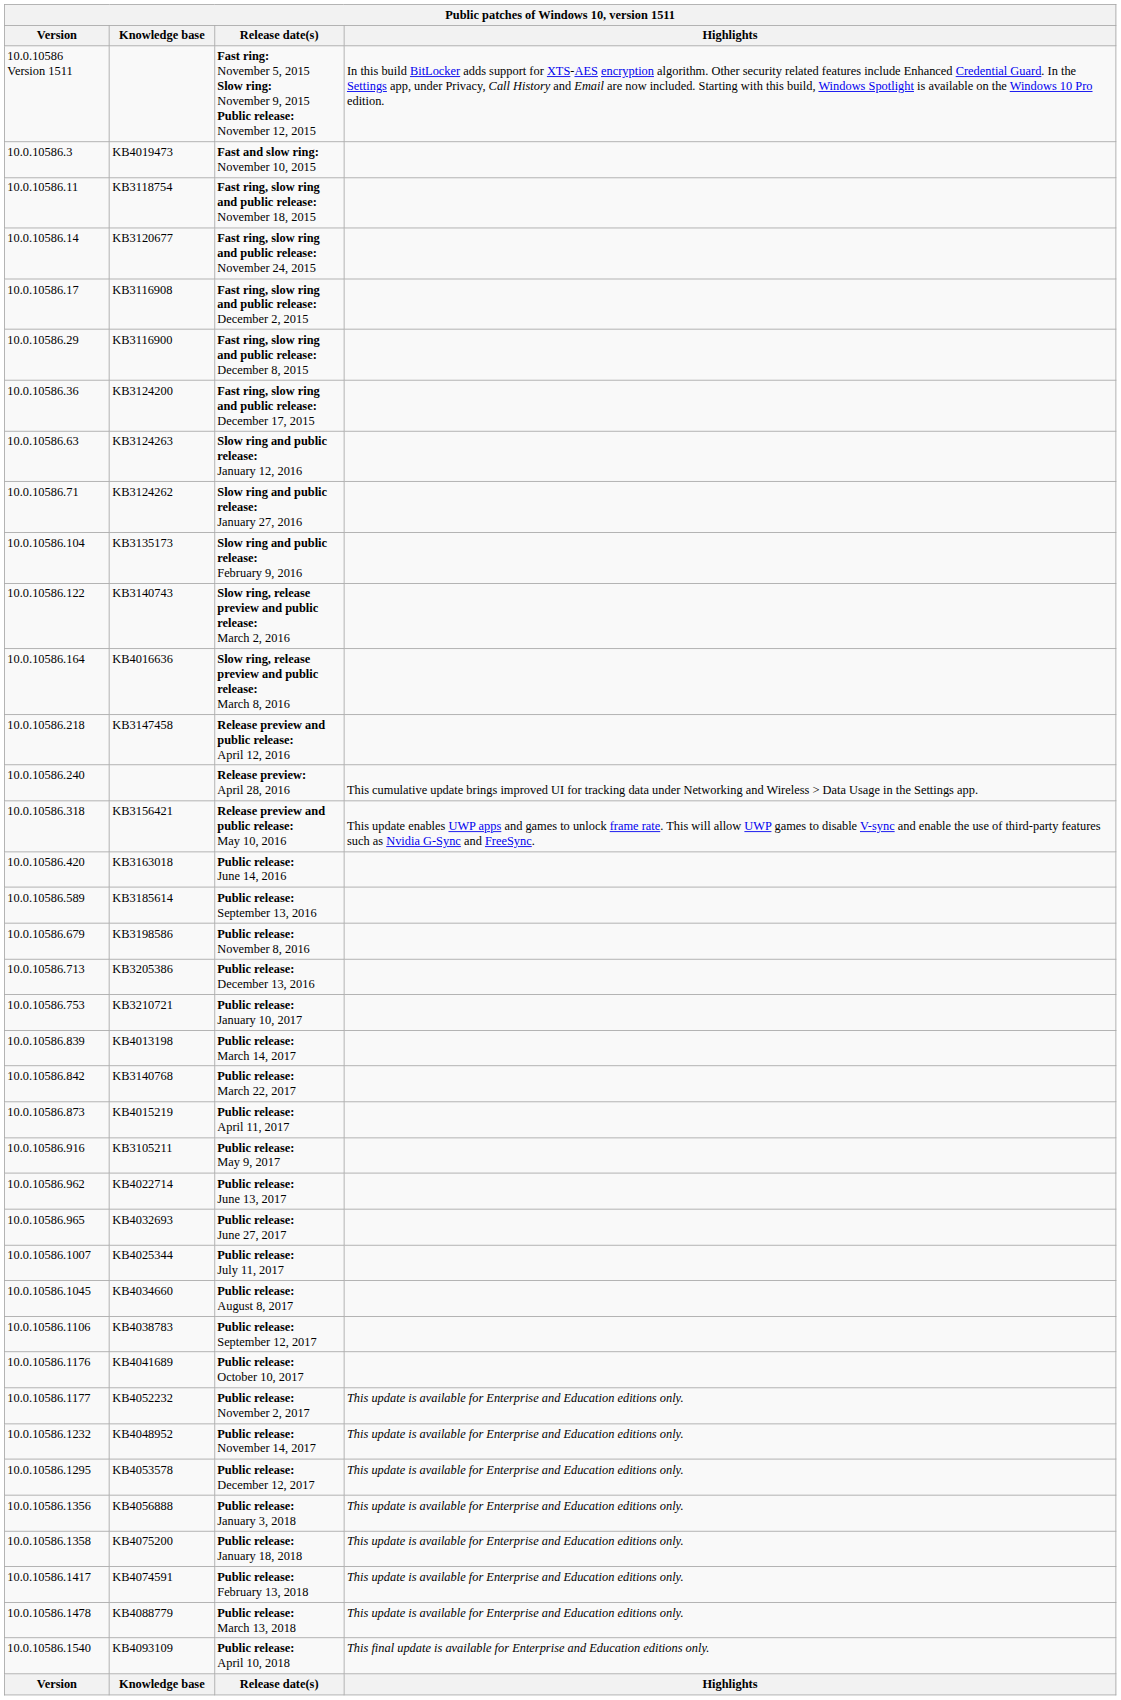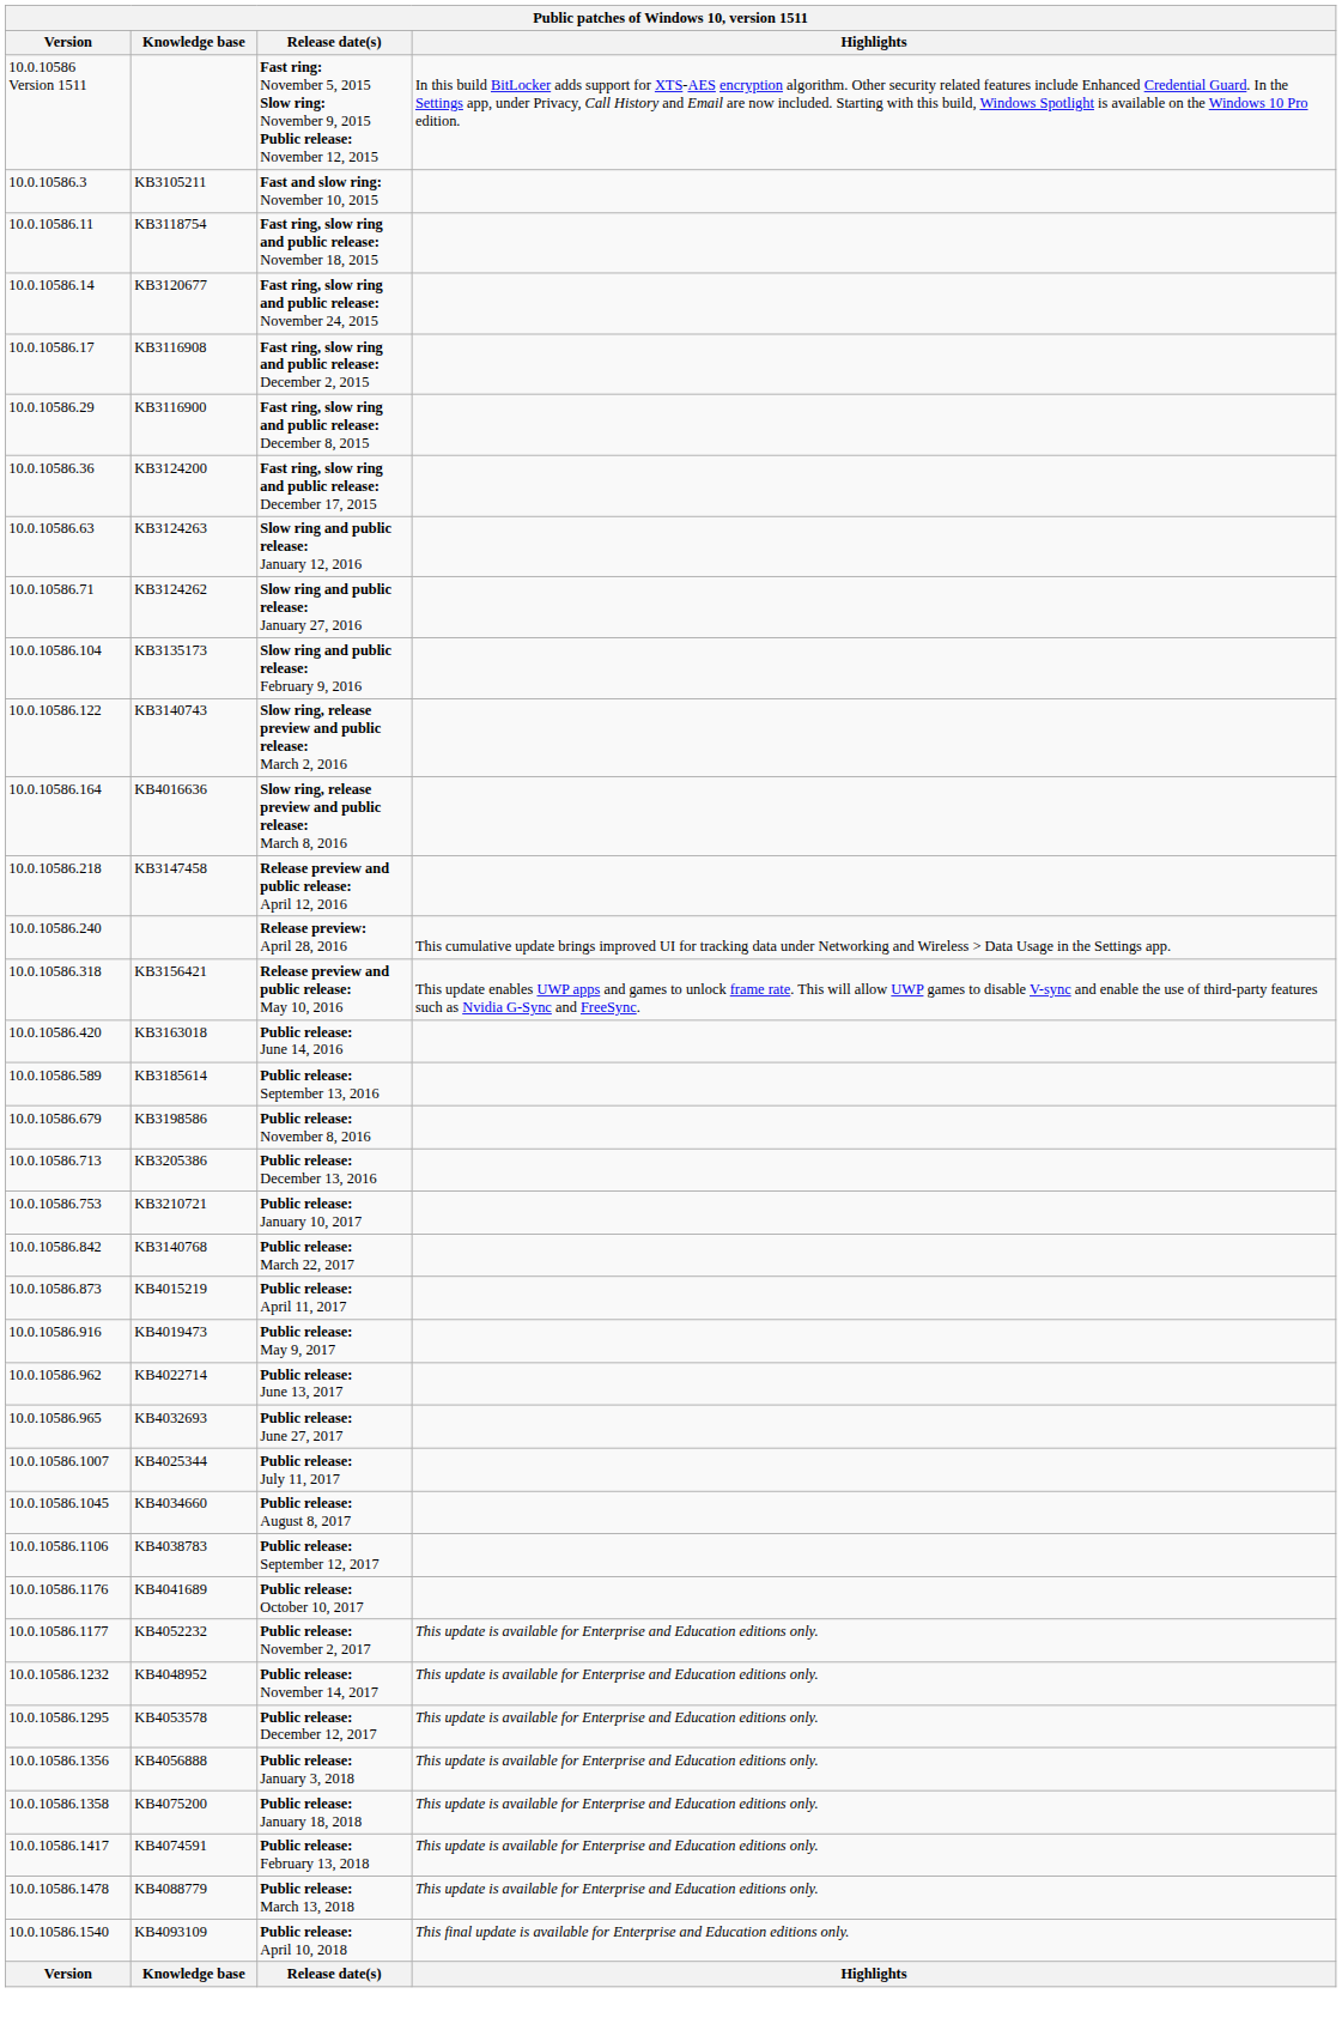 <table class="wikitable mw-collapsible mw-collapsed" style=width:100%;font-size:88%>
 <tr>
 <th colspan=4 style=text-align:center>Public patches of Windows 10, version 1511</th>
 </tr>
 <tr>
 <th scope=col style=width:8em;text-align:center>Version</th>
 <th scope=col style=width:8em;text-align:center>Knowledge base</th>
 <th scope=col style=width:10em;text-align:center>Release date(s)</th>
 <th scope=col style=text-align:center>Highlights</th>
 </tr>
 <tr valign=top>
 <td>10.0.10586<br>Version 1511<br></td>
 <td></td>
 <td><strong>Fast ring:</strong><br>November 5, 2015<br><strong>Slow ring:</strong><br>November 9, 2015<br><strong>Public release:</strong><br>November 12, 2015</td>
 <td><br>In this build <a href='#'>BitLocker</a> adds support for <a href='#'>XTS</a>-<a href='#'>AES</a> <a href='#'>encryption</a> algorithm. Other security related features include Enhanced <a href='#'>Credential Guard</a>. In the <a href='#'>Settings</a> app, under Privacy, <em>Call History</em> and <em>Email</em> are now included. Starting with this build, <a href='#'>Windows Spotlight</a> is available on the <a href='#'>Windows 10 Pro</a> edition.</td>
 </tr>
 <tr valign=top>
 <td>10.0.10586.3<br></td>
-<td>KB4019473</td>
+<td>KB3105211</td>
 <td><strong>Fast and slow ring:</strong><br>November 10, 2015</td>
 <td></td>
 </tr>
 <tr valign=top>
 <td>10.0.10586.11<br></td>
 <td>KB3118754</td>
 <td><strong>Fast ring, slow ring and public release:</strong><br>November 18, 2015</td>
 <td></td>
 </tr>
 <tr valign=top>
 <td>10.0.10586.14<br></td>
 <td>KB3120677</td>
 <td><strong>Fast ring, slow ring and public release:</strong><br>November 24, 2015</td>
 <td></td>
 </tr>
 <tr valign=top>
 <td>10.0.10586.17<br></td>
 <td>KB3116908</td>
 <td><strong>Fast ring, slow ring and public release:</strong><br>December 2, 2015</td>
 <td></td>
 </tr>
 <tr valign=top>
 <td>10.0.10586.29<br></td>
 <td>KB3116900</td>
 <td><strong>Fast ring, slow ring and public release:</strong><br>December 8, 2015</td>
 <td></td>
 </tr>
 <tr valign=top>
 <td>10.0.10586.36<br></td>
 <td>KB3124200</td>
 <td><strong>Fast ring, slow ring and public release:</strong><br>December 17, 2015</td>
 <td></td>
 </tr>
 <tr valign=top>
 <td>10.0.10586.63<br></td>
 <td>KB3124263</td>
 <td><strong>Slow ring and public release:</strong><br>January 12, 2016</td>
 <td></td>
 </tr>
 <tr valign=top>
 <td>10.0.10586.71<br></td>
 <td>KB3124262</td>
 <td><strong>Slow ring and public release:</strong><br>January 27, 2016</td>
 <td></td>
 </tr>
 <tr valign=top>
 <td>10.0.10586.104<br></td>
 <td>KB3135173</td>
 <td><strong>Slow ring and public release:</strong><br>February 9, 2016</td>
 <td></td>
 </tr>
 <tr valign=top>
 <td>10.0.10586.122<br></td>
 <td>KB3140743</td>
 <td><strong>Slow ring, release preview and public release:</strong><br>March 2, 2016</td>
 <td></td>
 </tr>
 <tr valign=top>
 <td>10.0.10586.164<br></td>
 <td>KB4016636</td>
 <td><strong>Slow ring, release preview and public release:</strong><br>March 8, 2016</td>
 <td></td>
 </tr>
 <tr valign=top>
 <td>10.0.10586.218<br></td>
 <td>KB3147458</td>
 <td><strong>Release preview and public release:</strong><br>April 12, 2016</td>
 <td></td>
 </tr>
 <tr valign=top>
 <td>10.0.10586.240<br></td>
 <td></td>
 <td><strong>Release preview:</strong><br>April 28, 2016</td>
 <td><br>This cumulative update brings improved UI for tracking data under Networking and Wireless > Data Usage in the Settings app.</td>
 </tr>
 <tr valign=top>
 <td>10.0.10586.318<br></td>
 <td>KB3156421</td>
 <td><strong>Release preview and public release:</strong><br>May 10, 2016</td>
 <td><br>This update enables <a href='#'>UWP apps</a> and games to unlock <a href='#'>frame rate</a>. This will allow <a href='#'>UWP</a> games to disable <a href='#'>V-sync</a> and enable the use of third-party features such as <a href='#'>Nvidia G-Sync</a> and <a href='#'>FreeSync</a>.</td>
 </tr>
 <tr valign=top>
 <td>10.0.10586.420<br></td>
 <td>KB3163018</td>
 <td><strong>Public release:</strong><br>June 14, 2016</td>
 <td></td>
 </tr>
 <tr valign=top>
 <td>10.0.10586.589<br></td>
 <td>KB3185614</td>
 <td><strong>Public release:</strong><br>September 13, 2016</td>
 <td></td>
 </tr>
 <tr valign=top>
 <td>10.0.10586.679<br></td>
 <td>KB3198586</td>
 <td><strong>Public release:</strong><br>November 8, 2016</td>
 <td></td>
 </tr>
 <tr valign=top>
 <td>10.0.10586.713<br></td>
 <td>KB3205386</td>
 <td><strong>Public release:</strong><br>December 13, 2016</td>
 <td></td>
 </tr>
 <tr valign=top>
 <td>10.0.10586.753<br></td>
 <td>KB3210721</td>
 <td><strong>Public release:</strong><br>January 10, 2017</td>
 <td></td>
 </tr>
 <tr valign=top>
-<td>10.0.10586.839<br></td>
-<td>KB4013198</td>
-<td><strong>Public release:</strong><br>March 14, 2017</td>
-<td></td>
-</tr>
-<tr valign=top>
 <td>10.0.10586.842<br></td>
 <td>KB3140768</td>
 <td><strong>Public release:</strong><br>March 22, 2017</td>
 <td></td>
 </tr>
 <tr valign=top>
 <td>10.0.10586.873<br></td>
 <td>KB4015219</td>
 <td><strong>Public release:</strong><br>April 11, 2017</td>
 <td></td>
 </tr>
 <tr valign=top>
 <td>10.0.10586.916<br></td>
-<td>KB3105211</td>
+<td>KB4019473</td>
 <td><strong>Public release:</strong><br>May 9, 2017</td>
 <td></td>
 </tr>
 <tr valign=top>
 <td>10.0.10586.962<br></td>
 <td>KB4022714</td>
 <td><strong>Public release:</strong><br>June 13, 2017</td>
 <td></td>
 </tr>
 <tr valign=top>
 <td>10.0.10586.965<br></td>
 <td>KB4032693</td>
 <td><strong>Public release:</strong><br>June 27, 2017</td>
 <td></td>
 </tr>
 <tr valign=top>
 <td>10.0.10586.1007<br></td>
 <td>KB4025344</td>
 <td><strong>Public release:</strong><br>July 11, 2017</td>
 <td></td>
 </tr>
 <tr valign=top>
 <td>10.0.10586.1045<br></td>
 <td>KB4034660</td>
 <td><strong>Public release:</strong><br>August 8, 2017</td>
 <td></td>
 </tr>
 <tr valign=top>
 <td>10.0.10586.1106<br></td>
 <td>KB4038783</td>
 <td><strong>Public release:</strong><br>September 12, 2017</td>
 <td></td>
 </tr>
 <tr valign=top>
 <td>10.0.10586.1176<br></td>
 <td>KB4041689</td>
 <td><strong>Public release:</strong><br>October 10, 2017</td>
 <td></td>
 </tr>
 <tr valign=top>
 <td>10.0.10586.1177<br></td>
 <td>KB4052232</td>
 <td><strong>Public release:</strong><br>November 2, 2017</td>
 <td><em>This update is available for Enterprise and Education editions only.</em></td>
 </tr>
 <tr valign=top>
 <td>10.0.10586.1232<br></td>
 <td>KB4048952</td>
 <td><strong>Public release:</strong><br>November 14, 2017</td>
 <td><em>This update is available for Enterprise and Education editions only.</em></td>
 </tr>
 <tr valign=top>
 <td>10.0.10586.1295<br></td>
 <td>KB4053578</td>
 <td><strong>Public release:</strong><br>December 12, 2017</td>
 <td><em>This update is available for Enterprise and Education editions only.</em></td>
 </tr>
 <tr valign=top>
 <td>10.0.10586.1356<br></td>
 <td>KB4056888</td>
 <td><strong>Public release:</strong><br>January 3, 2018</td>
 <td><em>This update is available for Enterprise and Education editions only.</em></td>
 </tr>
 <tr valign=top>
 <td>10.0.10586.1358<br></td>
 <td>KB4075200</td>
 <td><strong>Public release:</strong><br>January 18, 2018</td>
 <td><em>This update is available for Enterprise and Education editions only.</em></td>
 </tr>
 <tr valign=top>
 <td>10.0.10586.1417<br></td>
 <td>KB4074591</td>
 <td><strong>Public release:</strong><br>February 13, 2018</td>
 <td><em>This update is available for Enterprise and Education editions only.</em></td>
 </tr>
 <tr valign=top>
 <td>10.0.10586.1478<br></td>
 <td>KB4088779</td>
 <td><strong>Public release:</strong><br>March 13, 2018</td>
 <td><em>This update is available for Enterprise and Education editions only.</em></td>
 </tr>
 <tr valign=top>
 <td>10.0.10586.1540<br></td>
 <td>KB4093109</td>
 <td><strong>Public release:</strong><br>April 10, 2018</td>
 <td><em>This final update is available for Enterprise and Education editions only.</em></td>
 </tr>
 <tr>
 <th>Version</th>
 <th>Knowledge base</th>
 <th>Release date(s)</th>
 <th>Highlights</th>
 </tr>
 </table>
